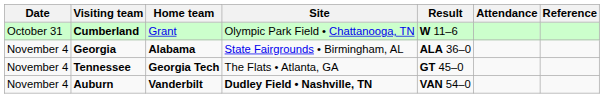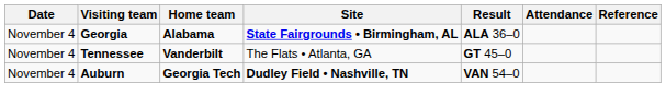 <table class="wikitable" style="font-size:95%;">
 <tr>
 <th>Date</th>
 <th>Visiting team</th>
 <th>Home team</th>
 <th>Site</th>
 <th>Result</th>
 <th>Attendance</th>
 <th class="unsortable">Reference</th>
 </tr>
-<tr bgcolor=ccffcc>
-<td>October 31</td>
-<td><strong>Cumberland</strong></td>
-<td><a href='#'>Grant</a></td>
-<td>Olympic Park Field • <a href='#'>Chattanooga, TN</a></td>
-<td><strong>W</strong> 11–6</td>
-<td></td>
-<td></td>
-</tr>
 <tr bgcolor=>
 <td>November 4</td>
 <td><strong>Georgia</strong></td>
 <td><strong>Alabama</strong></td>
-<td><a href='#'>State Fairgrounds</a> • Birmingham, AL</td>
+<td><strong><a href='#'>State Fairgrounds</a> • Birmingham, AL</strong></td>
 <td><strong>ALA</strong> 36–0</td>
 <td></td>
 <td></td>
 </tr>
 <tr bgcolor=>
 <td>November 4</td>
 <td><strong>Tennessee</strong></td>
-<td><strong>Georgia Tech</strong></td>
+<td><strong>Vanderbilt</strong></td>
 <td>The Flats • Atlanta, GA</td>
 <td><strong>GT</strong> 45–0</td>
 <td></td>
 <td></td>
 </tr>
 <tr bgcolor=>
 <td>November 4</td>
 <td><strong>Auburn</strong></td>
-<td><strong>Vanderbilt</strong></td>
+<td><strong>Georgia Tech</strong></td>
 <td><strong>Dudley Field • Nashville, TN</strong></td>
 <td><strong>VAN</strong> 54–0</td>
 <td></td>
 <td></td>
 </tr>
 </table>
